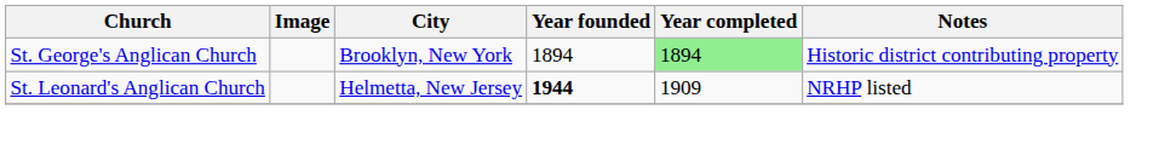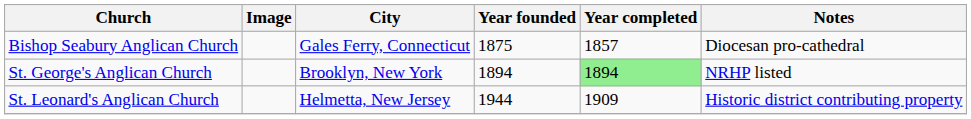 <table class="wikitable sortable">
 <tr>
 <th>Church</th>
 <th>Image</th>
 <th>City</th>
 <th>Year founded</th>
 <th>Year completed</th>
 <th>Notes</th>
 </tr>
 <tr>
+<td><a href='#'>Bishop Seabury Anglican Church</a></td>
+<td></td>
+<td><a href='#'>Gales Ferry, Connecticut</a></td>
+<td>1875</td>
+<td>1857</td>
+<td>Diocesan pro-cathedral</td>
+</tr>
+<tr>
 <td><a href='#'>St. George's Anglican Church</a></td>
 <td></td>
 <td><a href='#'>Brooklyn, New York</a></td>
 <td>1894</td>
 <td style="background: lightgreen;">1894</td>
-<td><a href='#'>Historic district contributing property</a></td>
+<td><a href='#'>NRHP</a> listed</td>
 </tr>
 <tr>
 <td><a href='#'>St. Leonard's Anglican Church</a></td>
 <td></td>
 <td><a href='#'>Helmetta, New Jersey</a></td>
-<td><strong>1944</strong></td>
+<td>1944</td>
 <td>1909</td>
-<td><a href='#'>NRHP</a> listed</td>
+<td><a href='#'>Historic district contributing property</a></td>
 </tr>
 <tr>
 </tr>
 </table>
